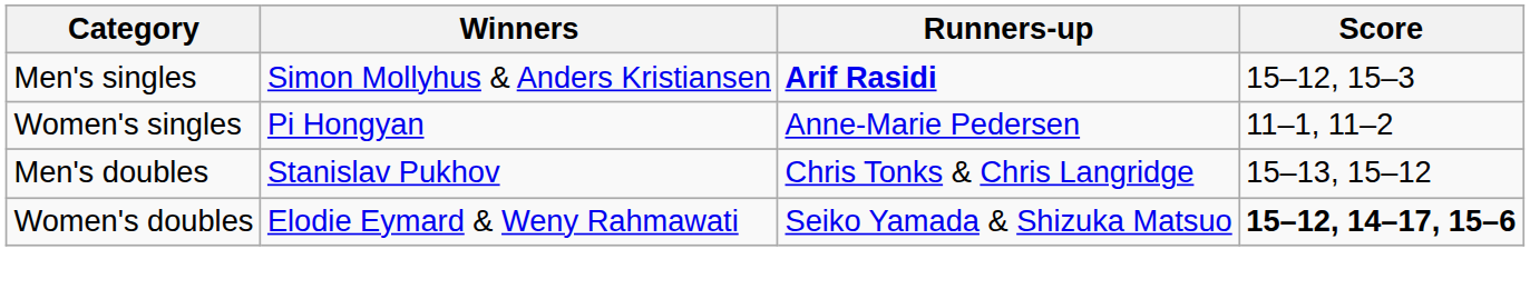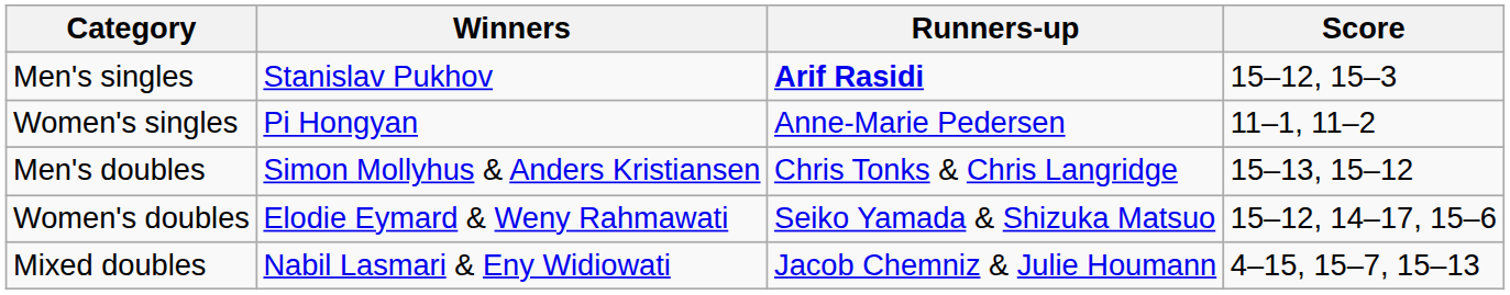 <table class=wikitable style="margin:auto">
 <tr>
 <th>Category</th>
 <th>Winners</th>
 <th>Runners-up</th>
 <th>Score</th>
 </tr>
 <tr>
 <td>Men's singles</td>
-<td> <a href='#'>Simon Mollyhus</a> & <a href='#'>Anders Kristiansen</a></td>
+<td> <a href='#'>Stanislav Pukhov</a></td>
 <td><strong> <a href='#'>Arif Rasidi</a></strong></td>
 <td>15–12, 15–3</td>
 </tr>
 <tr>
 <td>Women's singles</td>
 <td> <a href='#'>Pi Hongyan</a></td>
 <td> <a href='#'>Anne-Marie Pedersen</a></td>
 <td>11–1, 11–2</td>
 </tr>
 <tr>
 <td>Men's doubles</td>
-<td> <a href='#'>Stanislav Pukhov</a></td>
+<td> <a href='#'>Simon Mollyhus</a> & <a href='#'>Anders Kristiansen</a></td>
 <td> <a href='#'>Chris Tonks</a> & <a href='#'>Chris Langridge</a></td>
 <td>15–13, 15–12</td>
 </tr>
 <tr>
 <td>Women's doubles</td>
 <td> <a href='#'>Elodie Eymard</a> & <a href='#'>Weny Rahmawati</a></td>
 <td> <a href='#'>Seiko Yamada</a> & <a href='#'>Shizuka Matsuo</a></td>
-<td><strong>15–12, 14–17, 15–6</strong></td>
+<td>15–12, 14–17, 15–6</td>
+</tr>
+<tr>
+<td>Mixed doubles</td>
+<td> <a href='#'>Nabil Lasmari</a> &  <a href='#'>Eny Widiowati</a></td>
+<td> <a href='#'>Jacob Chemniz</a> & <a href='#'>Julie Houmann</a></td>
+<td>4–15, 15–7, 15–13</td>
 </tr>
 </table>
